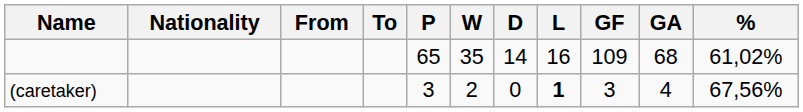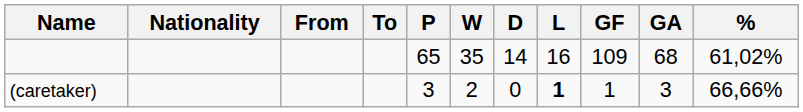 <table class="wikitable sortable" style="width:60%; text-align:center; font-size:90%; text-align:left;">
 <tr>
 <th>Name</th>
 <th>Nationality</th>
 <th>From</th>
 <th>To</th>
 <th>P</th>
 <th>W</th>
 <th>D</th>
 <th>L</th>
 <th>GF</th>
 <th>GA</th>
 <th>%</th>
 </tr>
 <tr>
 <td align=left></td>
 <td></td>
 <td align=left></td>
 <td align=left></td>
 <td align=center>65</td>
 <td align=center>35</td>
 <td align=center>14</td>
 <td align=center>16</td>
 <td align=center>109</td>
 <td align=center>68</td>
 <td align=center>61,02%</td>
 </tr>
 <tr>
 <td align=left> <small>(caretaker)</small></td>
 <td></td>
 <td align=left></td>
 <td align=left></td>
 <td align=center>3</td>
 <td align=center>2</td>
 <td align=center>0</td>
 <td align=center><strong>1</strong></td>
+<td align=center>1</td>
 <td align=center>3</td>
-<td align=center>4</td>
-<td align=center>67,56%</td>
+<td align=center>66,66%</td>
 </tr>
 </table>
